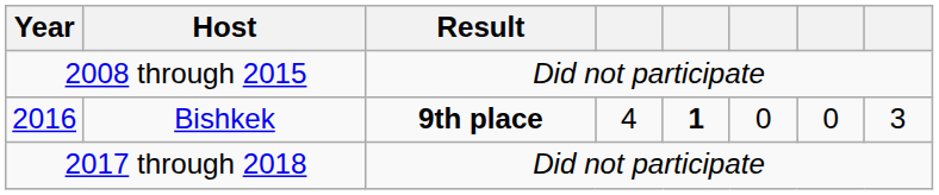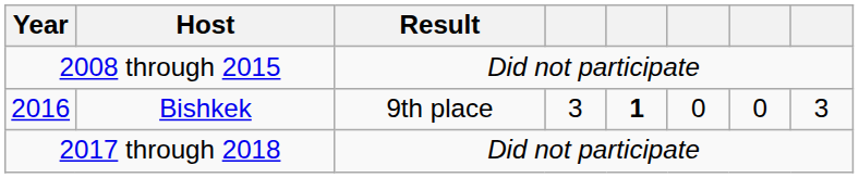 <table class="wikitable" style="text-align:center">
 <tr>
 <th width=30>Year</th>
 <th width=150>Host</th>
 <th width=120>Result</th>
 <th width=30></th>
 <th width=30></th>
 <th width=30></th>
 <th width=30></th>
 <th width=30></th>
 </tr>
 <tr>
 <td colspan=2><a href='#'>2008</a> through <a href='#'>2015</a></td>
 <td colspan=6><em>Did not participate</em></td>
 </tr>
 <tr>
 <td><a href='#'>2016</a></td>
 <td> <a href='#'>Bishkek</a></td>
-<td><strong>9th place<br></strong></td>
-<td>4</td>
+<td>9th place<br></td>
+<td>3</td>
 <td><strong>1</strong></td>
 <td>0</td>
 <td>0</td>
 <td>3</td>
 </tr>
 <tr>
 <td colspan=2><a href='#'>2017</a> through <a href='#'>2018</a></td>
 <td colspan=6><em>Did not participate</em></td>
 </tr>
 </table>
